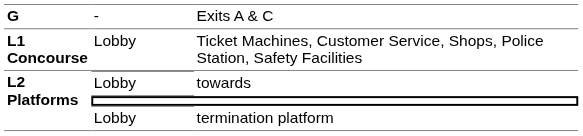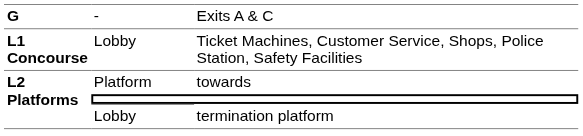 <table border=0 cellspacing=0 cellpadding=3>
 <tr>
 <td style="border-top:solid 1px gray;" width=50 valign=top><strong>G</strong></td>
 <td style="border-top:solid 1px gray;" width=100 valign=top>-</td>
 <td style="border-top:solid 1px gray;" width=390 valign=top>Exits A & C</td>
 </tr>
 <tr>
 <td style="border-bottom:solid 1px gray; border-top:solid 1px gray;" valign=top><strong>L1<br>Concourse</strong></td>
 <td style="border-bottom:solid 1px gray; border-top:solid 1px gray;" valign=top>Lobby</td>
 <td style="border-bottom:solid 1px gray; border-top:solid 1px gray;" valign=top>Ticket Machines, Customer Service, Shops, Police Station, Safety Facilities</td>
 </tr>
 <tr>
 <td style="border-bottom:solid 1px gray;" rowspan=3 valign=top><strong>L2<br>Platforms</strong></td>
-<td style="border-bottom:solid 1px gray; border-top:solid 1px gray;" valign=top>Lobby</td>
+<td>Platform </td>
 <td>  towards  </td>
 </tr>
 <tr>
 <td style="border-right:solid 2px black;border-left:solid 2px black;border-top:solid 2px black;border-bottom:solid 2px black;text-align:center;" colspan=2></td>
 </tr>
 <tr>
 <td style="border-bottom:solid 1px gray; border-top:solid 1px gray;" valign=top>Lobby</td>
 <td style="border-bottom:solid 1px gray;"> termination platform </td>
 </tr>
 </table>
